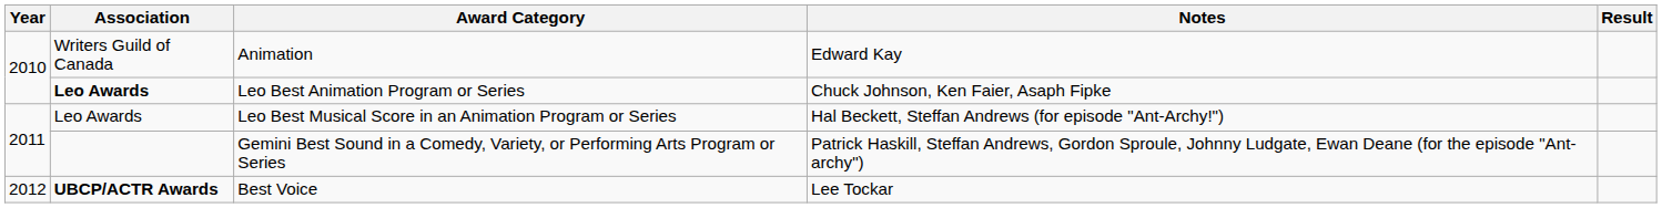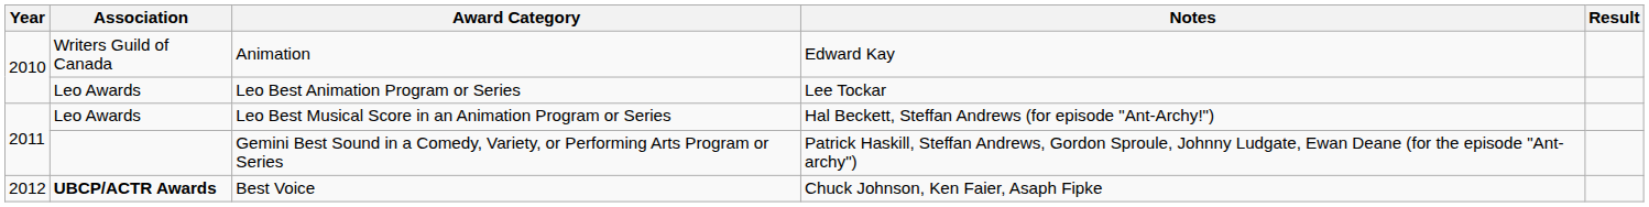 <table class="wikitable">
 <tr>
 <th>Year</th>
 <th>Association</th>
 <th>Award Category</th>
 <th>Notes</th>
 <th>Result</th>
 </tr>
 <tr>
 <td rowspan="2">2010</td>
 <td>Writers Guild of Canada</td>
 <td>Animation</td>
 <td>Edward Kay</td>
 <td></td>
 </tr>
 <tr>
-<td><strong>Leo Awards</strong></td>
+<td>Leo Awards</td>
 <td>Leo Best Animation Program or Series</td>
-<td>Chuck Johnson, Ken Faier, Asaph Fipke</td>
+<td>Lee Tockar</td>
 <td></td>
 </tr>
 <tr>
 <td rowspan="2">2011</td>
 <td>Leo Awards</td>
 <td>Leo Best Musical Score in an Animation Program or Series</td>
 <td>Hal Beckett, Steffan Andrews (for episode "Ant-Archy!")</td>
 <td></td>
 </tr>
 <tr>
 <td></td>
 <td>Gemini Best Sound in a Comedy, Variety, or Performing Arts Program or Series</td>
 <td>Patrick Haskill, Steffan Andrews, Gordon Sproule, Johnny Ludgate, Ewan Deane (for the episode "Ant-archy")</td>
 <td></td>
 </tr>
 <tr>
 <td>2012</td>
 <td><strong>UBCP/ACTR Awards</strong></td>
 <td>Best Voice</td>
-<td>Lee Tockar</td>
+<td>Chuck Johnson, Ken Faier, Asaph Fipke</td>
 <td></td>
 </tr>
 </table>
